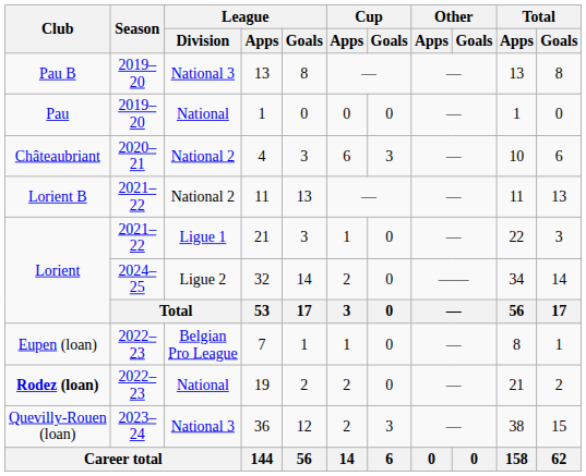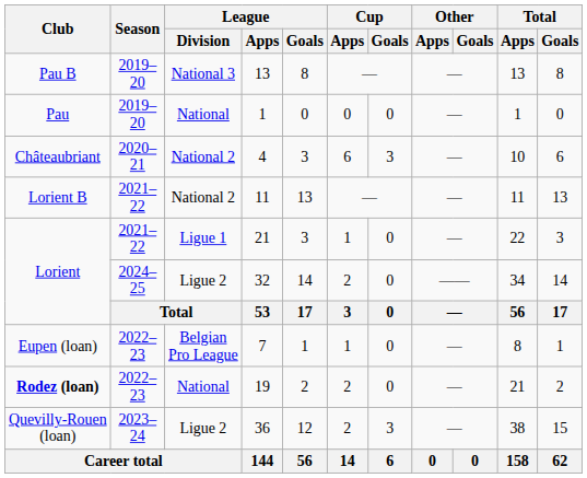 <table class="wikitable" style="text-align: center">
 <tr>
 <th rowspan="2">Club</th>
 <th rowspan="2">Season</th>
 <th colspan="3">League</th>
 <th colspan="2">Cup</th>
 <th colspan="2">Other</th>
 <th colspan="2">Total</th>
 </tr>
 <tr>
 <th>Division</th>
 <th>Apps</th>
 <th>Goals</th>
 <th>Apps</th>
 <th>Goals</th>
 <th>Apps</th>
 <th>Goals</th>
 <th>Apps</th>
 <th>Goals</th>
 </tr>
 <tr>
 <td><a href='#'>Pau B</a></td>
 <td><a href='#'>2019–20</a></td>
 <td><a href='#'>National 3</a></td>
 <td>13</td>
 <td>8</td>
 <td colspan="2">—</td>
 <td colspan="2">—</td>
 <td>13</td>
 <td>8</td>
 </tr>
 <tr>
 <td><a href='#'>Pau</a></td>
 <td><a href='#'>2019–20</a></td>
 <td><a href='#'>National</a></td>
 <td>1</td>
 <td>0</td>
 <td>0</td>
 <td>0</td>
 <td colspan="2">—</td>
 <td>1</td>
 <td>0</td>
 </tr>
 <tr>
 <td><a href='#'>Châteaubriant</a></td>
 <td><a href='#'>2020–21</a></td>
 <td><a href='#'>National 2</a></td>
 <td>4</td>
 <td>3</td>
 <td>6</td>
 <td>3</td>
 <td colspan="2">—</td>
 <td>10</td>
 <td>6</td>
 </tr>
 <tr>
 <td><a href='#'>Lorient B</a></td>
 <td><a href='#'>2021–22</a></td>
 <td>National 2</td>
 <td>11</td>
 <td>13</td>
 <td colspan="2">—</td>
 <td colspan="2">—</td>
 <td>11</td>
 <td>13</td>
 </tr>
 <tr>
 <td rowspan="3"><a href='#'>Lorient</a></td>
 <td><a href='#'>2021–22</a></td>
 <td><a href='#'>Ligue 1</a></td>
 <td>21</td>
 <td>3</td>
 <td>1</td>
 <td>0</td>
 <td colspan="2">—</td>
 <td>22</td>
 <td>3</td>
 </tr>
 <tr>
 <td><a href='#'>2024–25</a></td>
 <td>Ligue 2</td>
 <td>32</td>
 <td>14</td>
 <td>2</td>
 <td>0</td>
 <td colspan="2">——</td>
 <td>34</td>
 <td>14</td>
 </tr>
 <tr>
 <th colspan="2">Total</th>
 <th>53</th>
 <th>17</th>
 <th>3</th>
 <th>0</th>
 <th colspan="2">—</th>
 <th>56</th>
 <th>17</th>
 </tr>
 <tr>
 <td><a href='#'>Eupen</a> (loan)</td>
 <td><a href='#'>2022–23</a></td>
 <td><a href='#'>Belgian Pro League</a></td>
 <td>7</td>
 <td>1</td>
 <td>1</td>
 <td>0</td>
 <td colspan="2">—</td>
 <td>8</td>
 <td>1</td>
 </tr>
 <tr>
 <td><strong><a href='#'>Rodez</a> (loan)</strong></td>
 <td><a href='#'>2022–23</a></td>
 <td><a href='#'>National</a></td>
 <td>19</td>
 <td>2</td>
 <td>2</td>
 <td>0</td>
 <td colspan="2">—</td>
 <td>21</td>
 <td>2</td>
 </tr>
 <tr>
 <td><a href='#'>Quevilly-Rouen</a> (loan)</td>
 <td><a href='#'>2023–24</a></td>
-<td><a href='#'>National 3</a></td>
+<td>Ligue 2</td>
 <td>36</td>
 <td>12</td>
 <td>2</td>
 <td>3</td>
 <td colspan="2">—</td>
 <td>38</td>
 <td>15</td>
 </tr>
 <tr>
 <th colspan="3">Career total</th>
 <th>144</th>
 <th>56</th>
 <th>14</th>
 <th>6</th>
 <th>0</th>
 <th>0</th>
 <th>158</th>
 <th>62</th>
 </tr>
 </table>
